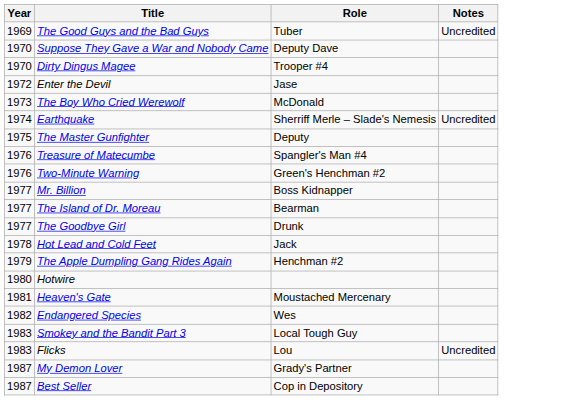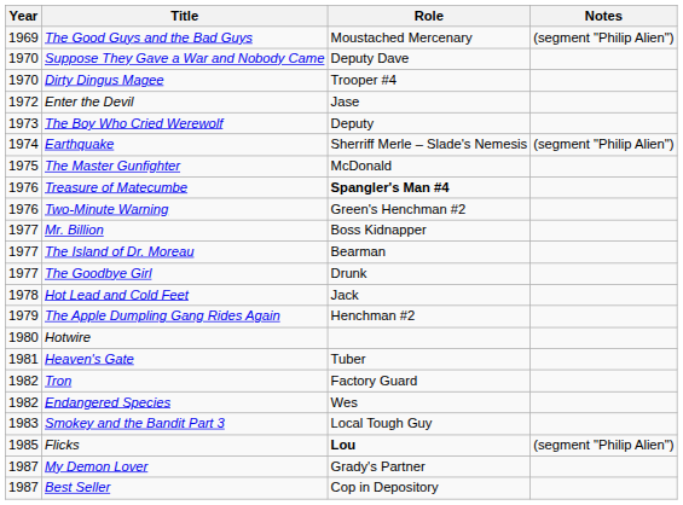 <table class="wikitable">
 <tr>
 <th>Year</th>
 <th>Title</th>
 <th>Role</th>
 <th>Notes</th>
 </tr>
 <tr>
 <td>1969</td>
 <td><em><a href='#'>The Good Guys and the Bad Guys</a></em></td>
-<td>Tuber</td>
-<td>Uncredited</td>
+<td>Moustached Mercenary</td>
+<td>(segment "Philip Alien")</td>
 </tr>
 <tr>
 <td>1970</td>
 <td><em><a href='#'>Suppose They Gave a War and Nobody Came</a></em></td>
 <td>Deputy Dave</td>
 <td></td>
 </tr>
 <tr>
 <td>1970</td>
 <td><em><a href='#'>Dirty Dingus Magee</a></em></td>
 <td>Trooper #4</td>
 <td></td>
 </tr>
 <tr>
 <td>1972</td>
 <td><em>Enter the Devil</em></td>
 <td>Jase</td>
 <td></td>
 </tr>
 <tr>
 <td>1973</td>
 <td><em><a href='#'>The Boy Who Cried Werewolf</a></em></td>
-<td>McDonald</td>
+<td>Deputy</td>
 <td></td>
 </tr>
 <tr>
 <td>1974</td>
 <td><em><a href='#'>Earthquake</a></em></td>
 <td>Sherriff Merle – Slade's Nemesis</td>
-<td>Uncredited</td>
+<td>(segment "Philip Alien")</td>
 </tr>
 <tr>
 <td>1975</td>
 <td><em><a href='#'>The Master Gunfighter</a></em></td>
-<td>Deputy</td>
+<td>McDonald</td>
 <td></td>
 </tr>
 <tr>
 <td>1976</td>
 <td><em><a href='#'>Treasure of Matecumbe</a></em></td>
-<td>Spangler's Man #4</td>
+<td><strong>Spangler's Man #4</strong></td>
 <td></td>
 </tr>
 <tr>
 <td>1976</td>
 <td><em><a href='#'>Two-Minute Warning</a></em></td>
 <td>Green's Henchman #2</td>
 <td></td>
 </tr>
 <tr>
 <td>1977</td>
 <td><em><a href='#'>Mr. Billion</a></em></td>
 <td>Boss Kidnapper</td>
 <td></td>
 </tr>
 <tr>
 <td>1977</td>
 <td><em><a href='#'>The Island of Dr. Moreau</a></em></td>
 <td>Bearman</td>
 <td></td>
 </tr>
 <tr>
 <td>1977</td>
 <td><em><a href='#'>The Goodbye Girl</a></em></td>
 <td>Drunk</td>
 <td></td>
 </tr>
 <tr>
 <td>1978</td>
 <td><em><a href='#'>Hot Lead and Cold Feet</a></em></td>
 <td>Jack</td>
 <td></td>
 </tr>
 <tr>
 <td>1979</td>
 <td><em><a href='#'>The Apple Dumpling Gang Rides Again</a></em></td>
 <td>Henchman #2</td>
 <td></td>
 </tr>
 <tr>
 <td>1980</td>
 <td><em>Hotwire</em></td>
 <td></td>
 <td></td>
 </tr>
 <tr>
 <td>1981</td>
 <td><em><a href='#'>Heaven's Gate</a></em></td>
-<td>Moustached Mercenary</td>
+<td>Tuber</td>
+<td></td>
+</tr>
+<tr>
+<td>1982</td>
+<td><em><a href='#'>Tron</a></em></td>
+<td>Factory Guard</td>
 <td></td>
 </tr>
 <tr>
 <td>1982</td>
 <td><em><a href='#'>Endangered Species</a></em></td>
 <td>Wes</td>
 <td></td>
 </tr>
 <tr>
 <td>1983</td>
 <td><em><a href='#'>Smokey and the Bandit Part 3</a></em></td>
 <td>Local Tough Guy</td>
 <td></td>
 </tr>
 <tr>
-<td>1983</td>
+<td>1985</td>
 <td><em>Flicks</em></td>
-<td>Lou</td>
-<td>Uncredited</td>
+<td><strong>Lou</strong></td>
+<td>(segment "Philip Alien")</td>
 </tr>
 <tr>
 <td>1987</td>
 <td><em><a href='#'>My Demon Lover</a></em></td>
 <td>Grady's Partner</td>
 <td></td>
 </tr>
 <tr>
 <td>1987</td>
 <td><em><a href='#'>Best Seller</a></em></td>
 <td>Cop in Depository</td>
 <td></td>
 </tr>
 </table>
